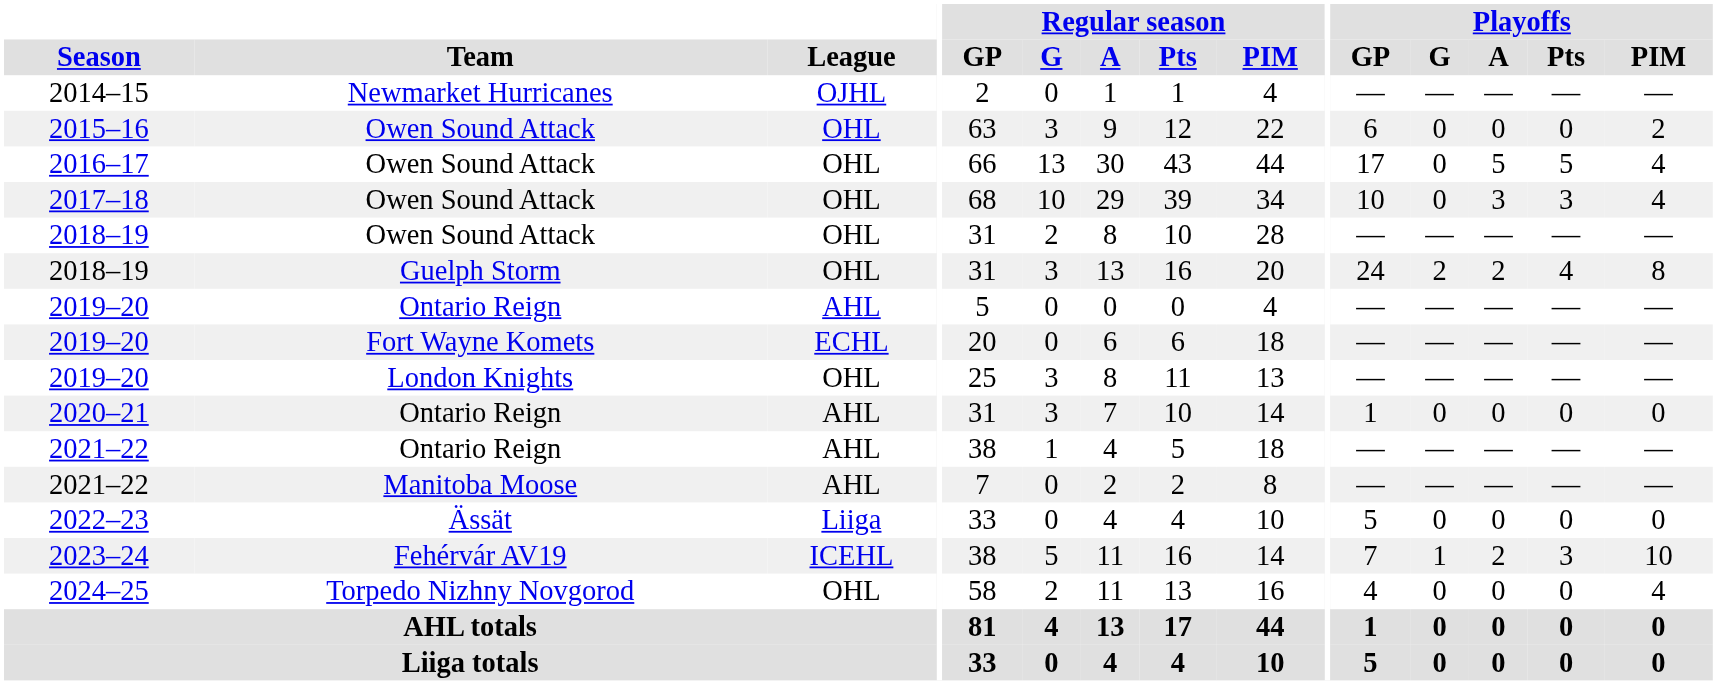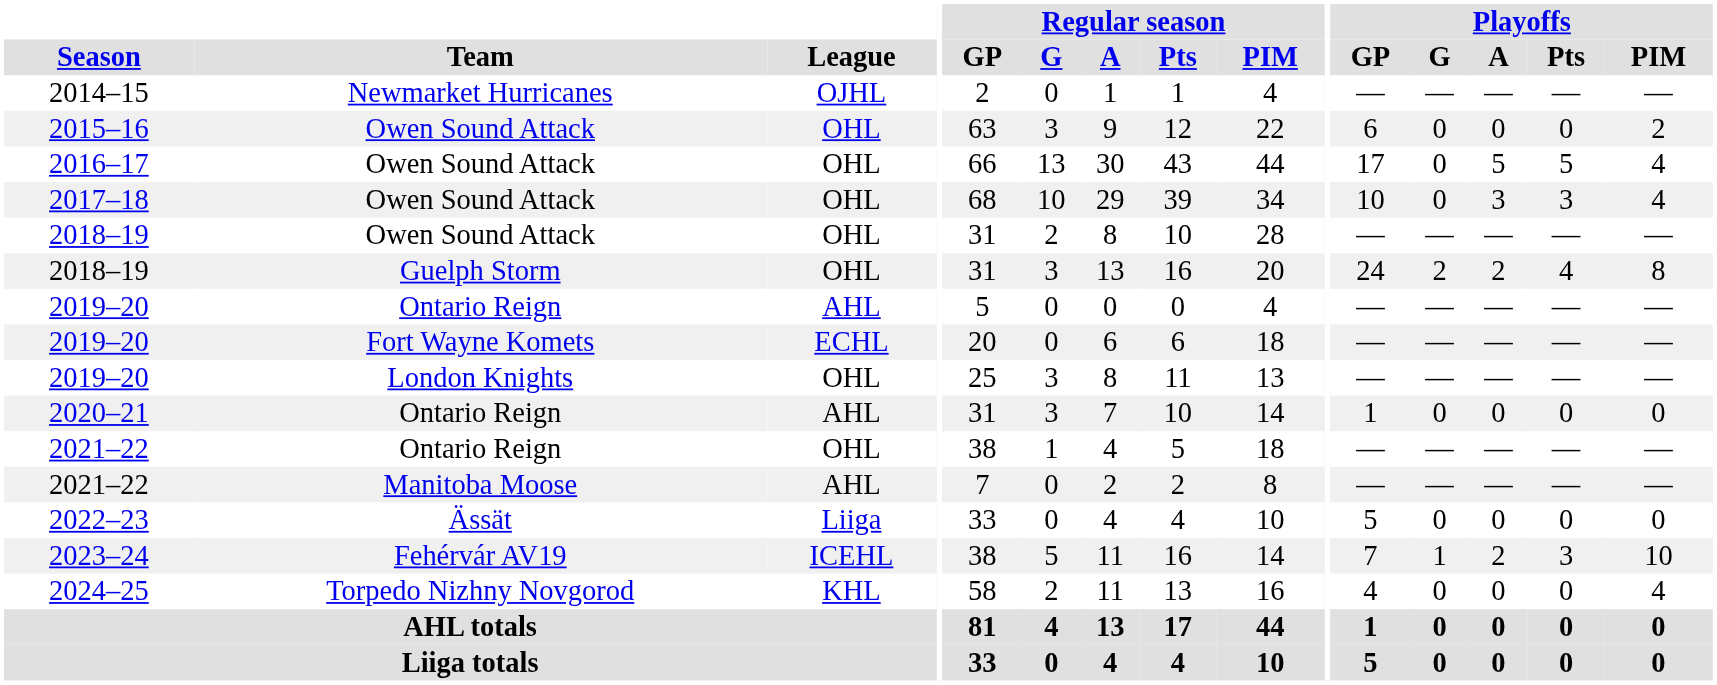 <table border="0" cellpadding="1" cellspacing="0" style="text-align:center; width:60em">
 <tr bgcolor="#e0e0e0">
 <th colspan="3" bgcolor="#ffffff"></th>
 <th rowspan="99" bgcolor="#ffffff"></th>
 <th colspan="5"><a href='#'>Regular season</a></th>
 <th rowspan="99" bgcolor="#ffffff"></th>
 <th colspan="5"><a href='#'>Playoffs</a></th>
 </tr>
 <tr bgcolor="#e0e0e0">
 <th><a href='#'>Season</a></th>
 <th>Team</th>
 <th>League</th>
 <th>GP</th>
 <th><a href='#'>G</a></th>
 <th><a href='#'>A</a></th>
 <th><a href='#'>Pts</a></th>
 <th><a href='#'>PIM</a></th>
 <th>GP</th>
 <th>G</th>
 <th>A</th>
 <th>Pts</th>
 <th>PIM</th>
 </tr>
 <tr>
 <td>2014–15</td>
 <td><a href='#'>Newmarket Hurricanes</a></td>
 <td><a href='#'>OJHL</a></td>
 <td>2</td>
 <td>0</td>
 <td>1</td>
 <td>1</td>
 <td>4</td>
 <td>—</td>
 <td>—</td>
 <td>—</td>
 <td>—</td>
 <td>—</td>
 </tr>
 <tr bgcolor="#f0f0f0">
 <td><a href='#'>2015–16</a></td>
 <td><a href='#'>Owen Sound Attack</a></td>
 <td><a href='#'>OHL</a></td>
 <td>63</td>
 <td>3</td>
 <td>9</td>
 <td>12</td>
 <td>22</td>
 <td>6</td>
 <td>0</td>
 <td>0</td>
 <td>0</td>
 <td>2</td>
 </tr>
 <tr>
 <td><a href='#'>2016–17</a></td>
 <td>Owen Sound Attack</td>
 <td>OHL</td>
 <td>66</td>
 <td>13</td>
 <td>30</td>
 <td>43</td>
 <td>44</td>
 <td>17</td>
 <td>0</td>
 <td>5</td>
 <td>5</td>
 <td>4</td>
 </tr>
 <tr bgcolor="#f0f0f0">
 <td><a href='#'>2017–18</a></td>
 <td>Owen Sound Attack</td>
 <td>OHL</td>
 <td>68</td>
 <td>10</td>
 <td>29</td>
 <td>39</td>
 <td>34</td>
 <td>10</td>
 <td>0</td>
 <td>3</td>
 <td>3</td>
 <td>4</td>
 </tr>
 <tr>
 <td><a href='#'>2018–19</a></td>
 <td>Owen Sound Attack</td>
 <td>OHL</td>
 <td>31</td>
 <td>2</td>
 <td>8</td>
 <td>10</td>
 <td>28</td>
 <td>—</td>
 <td>—</td>
 <td>—</td>
 <td>—</td>
 <td>—</td>
 </tr>
 <tr bgcolor="#f0f0f0">
 <td>2018–19</td>
 <td><a href='#'>Guelph Storm</a></td>
 <td>OHL</td>
 <td>31</td>
 <td>3</td>
 <td>13</td>
 <td>16</td>
 <td>20</td>
 <td>24</td>
 <td>2</td>
 <td>2</td>
 <td>4</td>
 <td>8</td>
 </tr>
 <tr>
 <td><a href='#'>2019–20</a></td>
 <td><a href='#'>Ontario Reign</a></td>
 <td><a href='#'>AHL</a></td>
 <td>5</td>
 <td>0</td>
 <td>0</td>
 <td>0</td>
 <td>4</td>
 <td>—</td>
 <td>—</td>
 <td>—</td>
 <td>—</td>
 <td>—</td>
 </tr>
 <tr bgcolor="#f0f0f0">
 <td><a href='#'>2019–20</a></td>
 <td><a href='#'>Fort Wayne Komets</a></td>
 <td><a href='#'>ECHL</a></td>
 <td>20</td>
 <td>0</td>
 <td>6</td>
 <td>6</td>
 <td>18</td>
 <td>—</td>
 <td>—</td>
 <td>—</td>
 <td>—</td>
 <td>—</td>
 </tr>
 <tr>
 <td><a href='#'>2019–20</a></td>
 <td><a href='#'>London Knights</a></td>
 <td>OHL</td>
 <td>25</td>
 <td>3</td>
 <td>8</td>
 <td>11</td>
 <td>13</td>
 <td>—</td>
 <td>—</td>
 <td>—</td>
 <td>—</td>
 <td>—</td>
 </tr>
 <tr bgcolor="#f0f0f0">
 <td><a href='#'>2020–21</a></td>
 <td>Ontario Reign</td>
 <td>AHL</td>
 <td>31</td>
 <td>3</td>
 <td>7</td>
 <td>10</td>
 <td>14</td>
 <td>1</td>
 <td>0</td>
 <td>0</td>
 <td>0</td>
 <td>0</td>
 </tr>
 <tr>
 <td><a href='#'>2021–22</a></td>
 <td>Ontario Reign</td>
-<td>AHL</td>
+<td>OHL</td>
 <td>38</td>
 <td>1</td>
 <td>4</td>
 <td>5</td>
 <td>18</td>
 <td>—</td>
 <td>—</td>
 <td>—</td>
 <td>—</td>
 <td>—</td>
 </tr>
 <tr bgcolor="#f0f0f0">
 <td>2021–22</td>
 <td><a href='#'>Manitoba Moose</a></td>
 <td>AHL</td>
 <td>7</td>
 <td>0</td>
 <td>2</td>
 <td>2</td>
 <td>8</td>
 <td>—</td>
 <td>—</td>
 <td>—</td>
 <td>—</td>
 <td>—</td>
 </tr>
 <tr>
 <td><a href='#'>2022–23</a></td>
 <td><a href='#'>Ässät</a></td>
 <td><a href='#'>Liiga</a></td>
 <td>33</td>
 <td>0</td>
 <td>4</td>
 <td>4</td>
 <td>10</td>
 <td>5</td>
 <td>0</td>
 <td>0</td>
 <td>0</td>
 <td>0</td>
 </tr>
 <tr bgcolor="#f0f0f0">
 <td><a href='#'>2023–24</a></td>
 <td><a href='#'>Fehérvár AV19</a></td>
 <td><a href='#'>ICEHL</a></td>
 <td>38</td>
 <td>5</td>
 <td>11</td>
 <td>16</td>
 <td>14</td>
 <td>7</td>
 <td>1</td>
 <td>2</td>
 <td>3</td>
 <td>10</td>
 </tr>
 <tr>
 <td><a href='#'>2024–25</a></td>
 <td><a href='#'>Torpedo Nizhny Novgorod</a></td>
-<td>OHL</td>
+<td><a href='#'>KHL</a></td>
 <td>58</td>
 <td>2</td>
 <td>11</td>
 <td>13</td>
 <td>16</td>
 <td>4</td>
 <td>0</td>
 <td>0</td>
 <td>0</td>
 <td>4</td>
 </tr>
 <tr bgcolor="#e0e0e0">
 <th colspan="3">AHL totals</th>
 <th>81</th>
 <th>4</th>
 <th>13</th>
 <th>17</th>
 <th>44</th>
 <th>1</th>
 <th>0</th>
 <th>0</th>
 <th>0</th>
 <th>0</th>
 </tr>
 <tr bgcolor="#e0e0e0">
 <th colspan="3">Liiga totals</th>
 <th>33</th>
 <th>0</th>
 <th>4</th>
 <th>4</th>
 <th>10</th>
 <th>5</th>
 <th>0</th>
 <th>0</th>
 <th>0</th>
 <th>0</th>
 </tr>
 </table>
